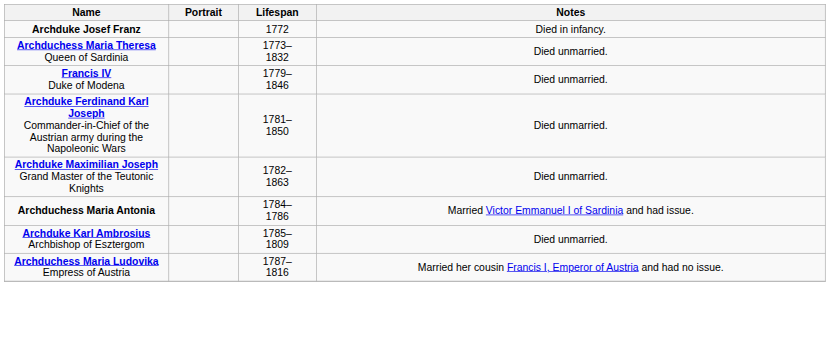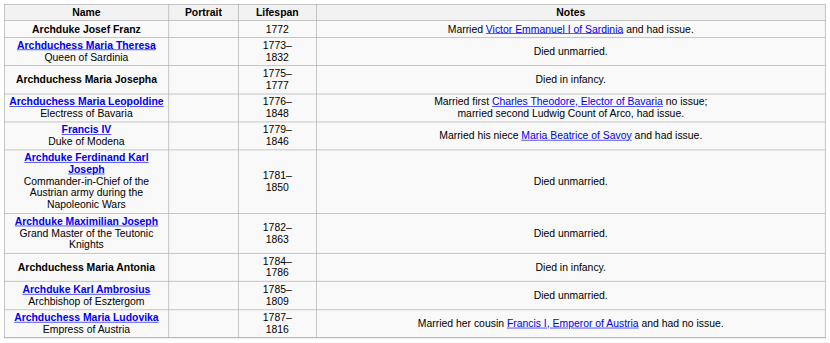 <table style="text-align:center; width:100%" class="wikitable">
 <tr>
 <th width=20%>Name</th>
 <th width=100px>Portrait</th>
 <th>Lifespan</th>
 <th>Notes</th>
 </tr>
 <tr>
 <td><strong>Archduke Josef Franz</strong><br></td>
 <td></td>
 <td>1772<br></td>
-<td>Died in infancy.</td>
+<td>Married <a href='#'>Victor Emmanuel I of Sardinia</a> and had issue.</td>
 </tr>
 <tr>
 <td><strong><a href='#'>Archduchess Maria Theresa</a></strong><br>Queen of Sardinia</td>
 <td></td>
 <td>1773–<br>1832</td>
 <td>Died unmarried.</td>
 </tr>
 <tr>
+<td><strong>Archduchess Maria Josepha</strong><br></td>
+<td></td>
+<td>1775–<br> 1777</td>
+<td>Died in infancy.</td>
+</tr>
+<tr>
+<td><strong><a href='#'>Archduchess Maria Leopoldine</a></strong><br>Electress of Bavaria</td>
+<td></td>
+<td>1776–<br> 1848</td>
+<td>Married first <a href='#'>Charles Theodore, Elector of Bavaria</a> no issue;<br>married second Ludwig Count of Arco, had issue.</td>
+</tr>
+<tr>
 <td><strong><a href='#'>Francis IV</a></strong><br>Duke of Modena</td>
 <td></td>
 <td>1779–<br>1846</td>
-<td>Died unmarried.</td>
+<td>Married his niece <a href='#'>Maria Beatrice of Savoy</a> and had issue.</td>
 </tr>
 <tr>
 <td><strong><a href='#'>Archduke Ferdinand Karl Joseph</a></strong><br>Commander-in-Chief of the Austrian army during the Napoleonic Wars</td>
 <td></td>
 <td>1781–<br> 1850</td>
 <td>Died unmarried.</td>
 </tr>
 <tr>
 <td><strong><a href='#'>Archduke Maximilian Joseph</a></strong><br>Grand Master of the Teutonic Knights</td>
 <td></td>
 <td>1782–<br>1863</td>
 <td>Died unmarried.</td>
 </tr>
 <tr>
 <td><strong>Archduchess Maria Antonia</strong><br></td>
 <td></td>
 <td>1784–<br>1786</td>
-<td>Married <a href='#'>Victor Emmanuel I of Sardinia</a> and had issue.</td>
+<td>Died in infancy.</td>
 </tr>
 <tr>
 <td><strong><a href='#'>Archduke Karl Ambrosius</a></strong><br> Archbishop of Esztergom</td>
 <td></td>
 <td>1785–<br> 1809</td>
 <td>Died unmarried.</td>
 </tr>
 <tr>
 <td><strong><a href='#'>Archduchess Maria Ludovika</a></strong><br>Empress of Austria</td>
 <td></td>
 <td>1787–<br>1816</td>
 <td>Married her cousin <a href='#'>Francis I, Emperor of Austria</a> and had no issue.</td>
 </tr>
 <tr>
 </tr>
 </table>
